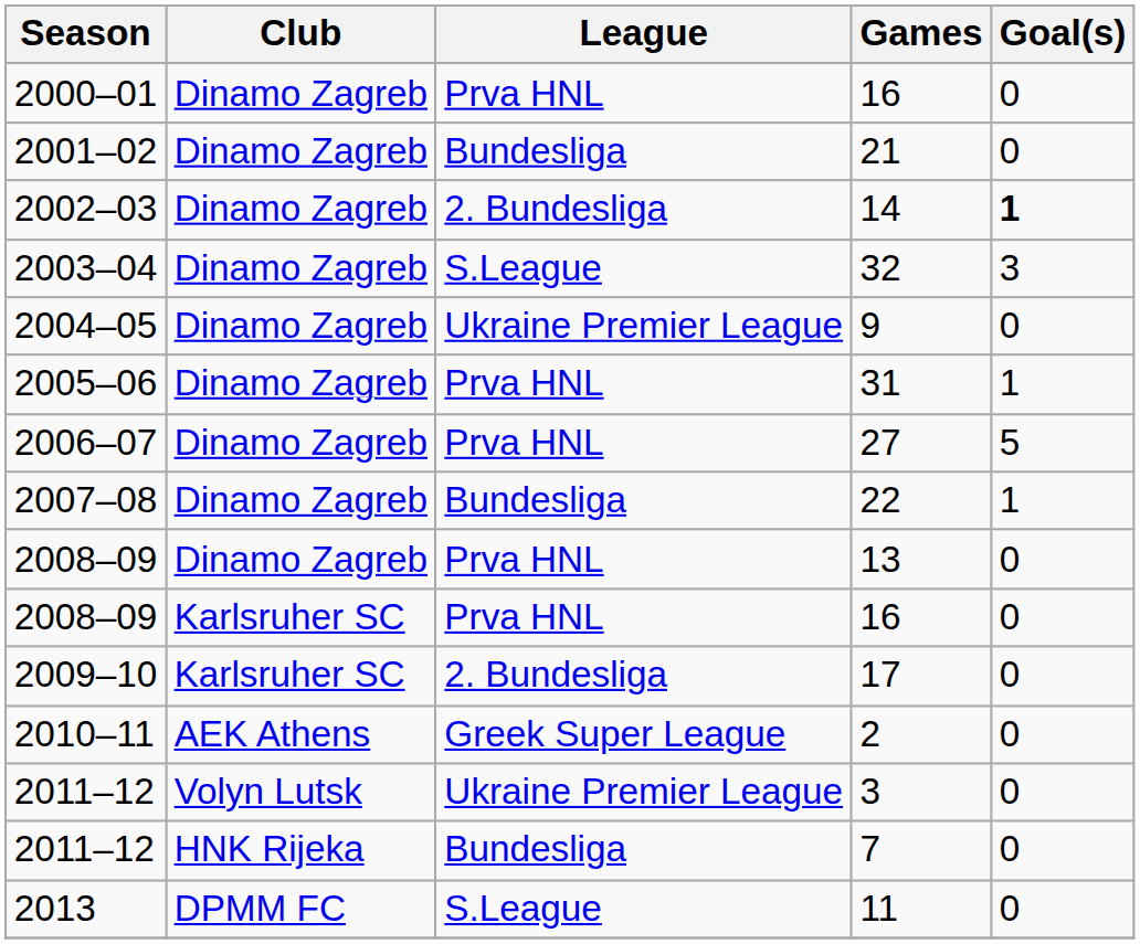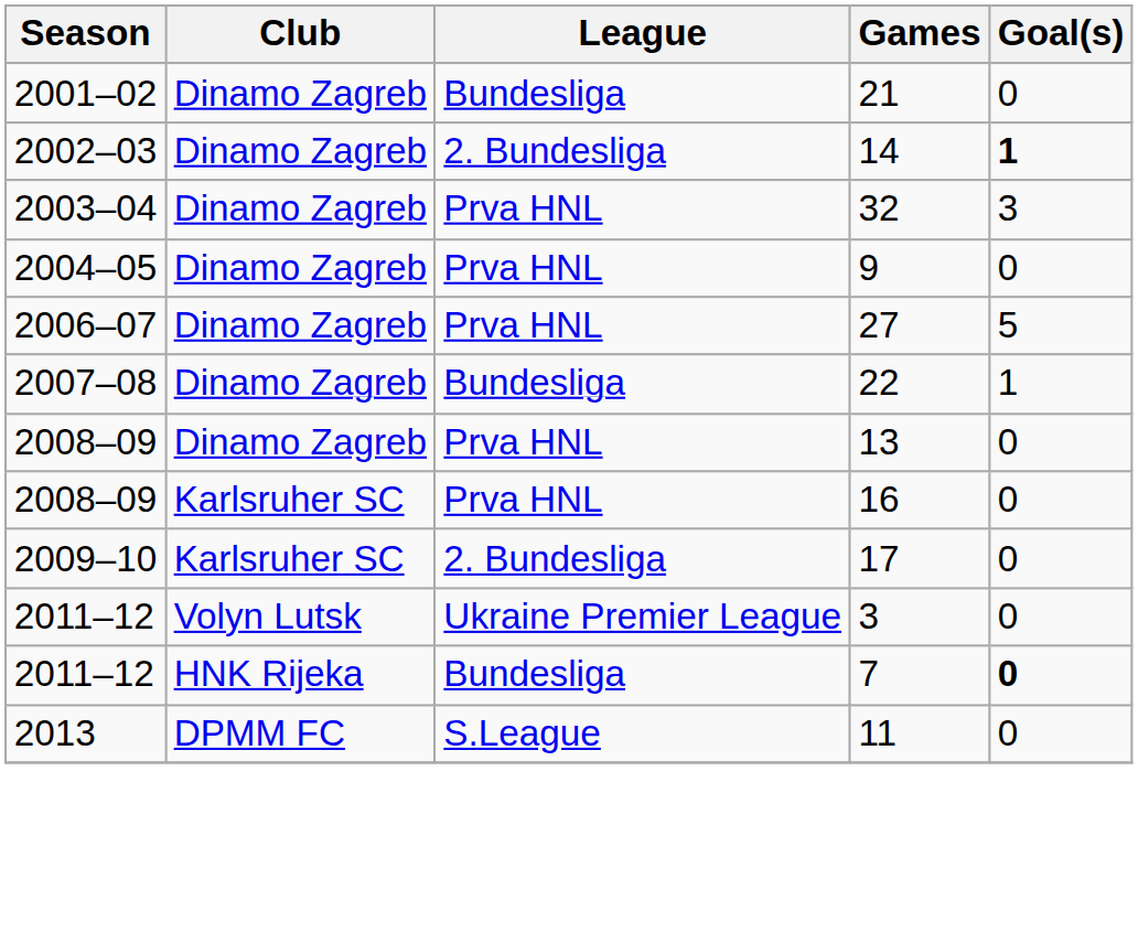 <table class="wikitable">
 <tr>
 <th>Season</th>
 <th>Club</th>
 <th>League</th>
 <th>Games</th>
 <th>Goal(s)</th>
-</tr>
-<tr>
-<td>2000–01</td>
-<td><a href='#'>Dinamo Zagreb</a></td>
-<td><a href='#'>Prva HNL</a></td>
-<td>16</td>
-<td>0</td>
 </tr>
 <tr>
 <td>2001–02</td>
 <td><a href='#'>Dinamo Zagreb</a></td>
 <td><a href='#'>Bundesliga</a></td>
 <td>21</td>
 <td>0</td>
 </tr>
 <tr>
 <td>2002–03</td>
 <td><a href='#'>Dinamo Zagreb</a></td>
 <td><a href='#'>2. Bundesliga</a></td>
 <td>14</td>
 <td><strong>1</strong></td>
 </tr>
 <tr>
 <td>2003–04</td>
 <td><a href='#'>Dinamo Zagreb</a></td>
-<td><a href='#'>S.League</a></td>
+<td><a href='#'>Prva HNL</a></td>
 <td>32</td>
 <td>3</td>
 </tr>
 <tr>
 <td>2004–05</td>
 <td><a href='#'>Dinamo Zagreb</a></td>
-<td><a href='#'>Ukraine Premier League</a></td>
+<td><a href='#'>Prva HNL</a></td>
 <td>9</td>
 <td>0</td>
-</tr>
-<tr>
-<td>2005–06</td>
-<td><a href='#'>Dinamo Zagreb</a></td>
-<td><a href='#'>Prva HNL</a></td>
-<td>31</td>
-<td>1</td>
 </tr>
 <tr>
 <td>2006–07</td>
 <td><a href='#'>Dinamo Zagreb</a></td>
 <td><a href='#'>Prva HNL</a></td>
 <td>27</td>
 <td>5</td>
 </tr>
 <tr>
 <td>2007–08</td>
 <td><a href='#'>Dinamo Zagreb</a></td>
 <td><a href='#'>Bundesliga</a></td>
 <td>22</td>
 <td>1</td>
 </tr>
 <tr>
 <td>2008–09</td>
 <td><a href='#'>Dinamo Zagreb</a></td>
 <td><a href='#'>Prva HNL</a></td>
 <td>13</td>
 <td>0</td>
 </tr>
 <tr>
 <td>2008–09</td>
 <td><a href='#'>Karlsruher SC</a></td>
 <td><a href='#'>Prva HNL</a></td>
 <td>16</td>
 <td>0</td>
 </tr>
 <tr>
 <td>2009–10</td>
 <td><a href='#'>Karlsruher SC</a></td>
 <td><a href='#'>2. Bundesliga</a></td>
 <td>17</td>
 <td>0</td>
 </tr>
 <tr>
-<td>2010–11</td>
-<td><a href='#'>AEK Athens</a></td>
-<td><a href='#'>Greek Super League</a></td>
-<td>2</td>
-<td>0</td>
-</tr>
-<tr>
 <td>2011–12</td>
 <td><a href='#'>Volyn Lutsk</a></td>
 <td><a href='#'>Ukraine Premier League</a></td>
 <td>3</td>
 <td>0</td>
 </tr>
 <tr>
 <td>2011–12</td>
 <td><a href='#'>HNK Rijeka</a></td>
 <td><a href='#'>Bundesliga</a></td>
 <td>7</td>
-<td>0</td>
+<td><strong>0</strong></td>
 </tr>
 <tr>
 <td>2013</td>
 <td><a href='#'>DPMM FC</a></td>
 <td><a href='#'>S.League</a></td>
 <td>11</td>
 <td>0</td>
 </tr>
 <tr>
 </tr>
 </table>
